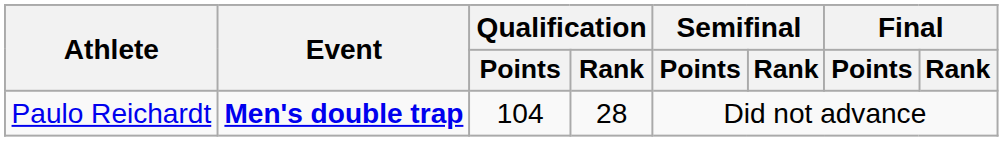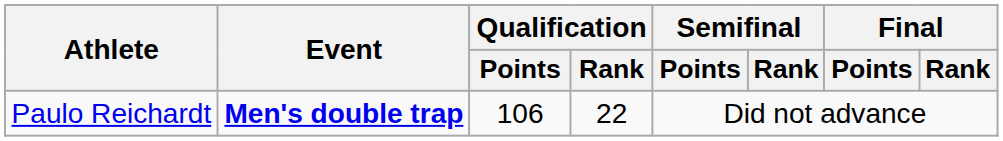 <table class="wikitable" style="font-size:90%">
 <tr>
 <th rowspan="2">Athlete</th>
 <th rowspan="2">Event</th>
 <th colspan=2>Qualification</th>
 <th colspan=2>Semifinal</th>
 <th colspan=2>Final</th>
 </tr>
 <tr style="font-size:95%">
 <th>Points</th>
 <th>Rank</th>
 <th>Points</th>
 <th>Rank</th>
 <th>Points</th>
 <th>Rank</th>
 </tr>
 <tr align=center>
 <td align=left><a href='#'>Paulo Reichardt</a></td>
 <td align=left><strong><a href='#'>Men's double trap</a></strong></td>
-<td>104</td>
-<td>28</td>
+<td>106</td>
+<td>22</td>
 <td colspan=4>Did not advance</td>
 </tr>
 </table>
